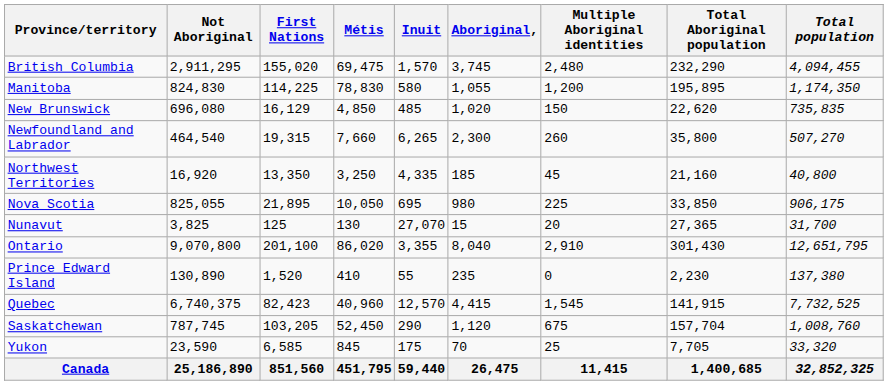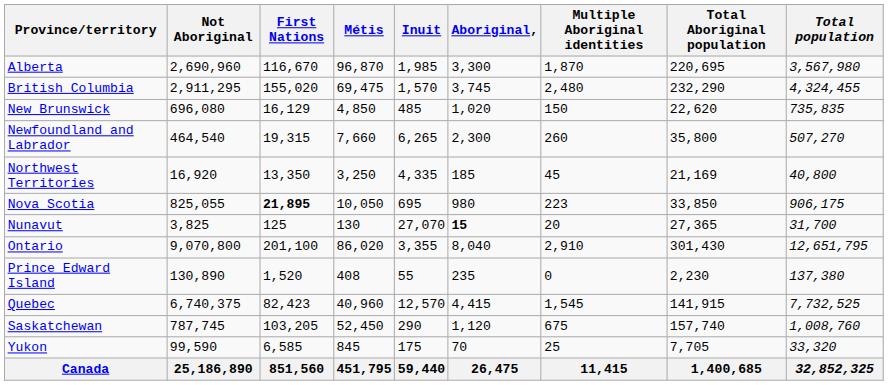 <table class="wikitable sortable sticky-header" style=text-align:left" style="margin:1em auto;">
 <tr>
 <th>Province/territory</th>
 <th>Not Aboriginal</th>
 <th><a href='#'>First Nations</a></th>
 <th><a href='#'>Métis</a></th>
 <th><a href='#'>Inuit</a></th>
 <th><a href='#'>Aboriginal</a>, </th>
 <th>Multiple Aboriginal identities</th>
 <th>Total Aboriginal population</th>
 <th><em>Total population</em></th>
 </tr>
 <tr>
+<td><a href='#'>Alberta</a></td>
+<td>2,690,960</td>
+<td>116,670</td>
+<td>96,870</td>
+<td>1,985</td>
+<td>3,300</td>
+<td>1,870</td>
+<td>220,695</td>
+<td><em>3,567,980</em></td>
+</tr>
+<tr>
 <td><a href='#'>British Columbia</a></td>
 <td>2,911,295</td>
 <td>155,020</td>
 <td>69,475</td>
 <td>1,570</td>
 <td>3,745</td>
 <td>2,480</td>
 <td>232,290</td>
-<td><em>4,094,455</em></td>
-</tr>
-<tr>
-<td><a href='#'>Manitoba</a></td>
-<td>824,830</td>
-<td>114,225</td>
-<td>78,830</td>
-<td>580</td>
-<td>1,055</td>
-<td>1,200</td>
-<td>195,895</td>
-<td><em>1,174,350</em></td>
+<td><em>4,324,455</em></td>
 </tr>
 <tr>
 <td><a href='#'>New Brunswick</a></td>
 <td>696,080</td>
 <td>16,129</td>
 <td>4,850</td>
 <td>485</td>
 <td>1,020</td>
 <td>150</td>
 <td>22,620</td>
 <td><em>735,835</em></td>
 </tr>
 <tr>
 <td><a href='#'>Newfoundland and Labrador</a></td>
 <td>464,540</td>
 <td>19,315</td>
 <td>7,660</td>
 <td>6,265</td>
 <td>2,300</td>
 <td>260</td>
 <td>35,800</td>
 <td><em>507,270</em></td>
 </tr>
 <tr>
 <td><a href='#'>Northwest Territories</a></td>
 <td>16,920</td>
 <td>13,350</td>
 <td>3,250</td>
 <td>4,335</td>
 <td>185</td>
 <td>45</td>
-<td>21,160</td>
+<td>21,169</td>
 <td><em>40,800</em></td>
 </tr>
 <tr>
 <td><a href='#'>Nova Scotia</a></td>
 <td>825,055</td>
-<td>21,895</td>
+<td><strong>21,895</strong></td>
 <td>10,050</td>
 <td>695</td>
 <td>980</td>
-<td>225</td>
+<td>223</td>
 <td>33,850</td>
 <td><em>906,175</em></td>
 </tr>
 <tr>
 <td><a href='#'>Nunavut</a></td>
 <td>3,825</td>
 <td>125</td>
 <td>130</td>
 <td>27,070</td>
-<td>15</td>
+<td><strong>15</strong></td>
 <td>20</td>
 <td>27,365</td>
 <td><em>31,700</em></td>
 </tr>
 <tr>
 <td><a href='#'>Ontario</a></td>
 <td>9,070,800</td>
 <td>201,100</td>
 <td>86,020</td>
 <td>3,355</td>
 <td>8,040</td>
 <td>2,910</td>
 <td>301,430</td>
 <td><em>12,651,795</em></td>
 </tr>
 <tr>
 <td><a href='#'>Prince Edward Island</a></td>
 <td>130,890</td>
 <td>1,520</td>
-<td>410</td>
+<td>408</td>
 <td>55</td>
 <td>235</td>
 <td>0</td>
 <td>2,230</td>
 <td><em>137,380</em></td>
 </tr>
 <tr>
 <td><a href='#'>Quebec</a></td>
 <td>6,740,375</td>
 <td>82,423</td>
 <td>40,960</td>
 <td>12,570</td>
 <td>4,415</td>
 <td>1,545</td>
 <td>141,915</td>
 <td><em>7,732,525</em></td>
 </tr>
 <tr>
 <td><a href='#'>Saskatchewan</a></td>
 <td>787,745</td>
 <td>103,205</td>
 <td>52,450</td>
 <td>290</td>
 <td>1,120</td>
 <td>675</td>
-<td>157,704</td>
+<td>157,740</td>
 <td><em>1,008,760</em></td>
 </tr>
 <tr>
 <td><a href='#'>Yukon</a></td>
-<td>23,590</td>
+<td>99,590</td>
 <td>6,585</td>
 <td>845</td>
 <td>175</td>
 <td>70</td>
 <td>25</td>
 <td>7,705</td>
 <td><em>33,320</em></td>
 </tr>
 <tr>
 <th><a href='#'>Canada</a></th>
 <th>25,186,890</th>
 <th>851,560</th>
 <th>451,795</th>
 <th>59,440</th>
 <th>26,475</th>
 <th>11,415</th>
 <th>1,400,685</th>
 <th><em>32,852,325</em></th>
 </tr>
 </table>
